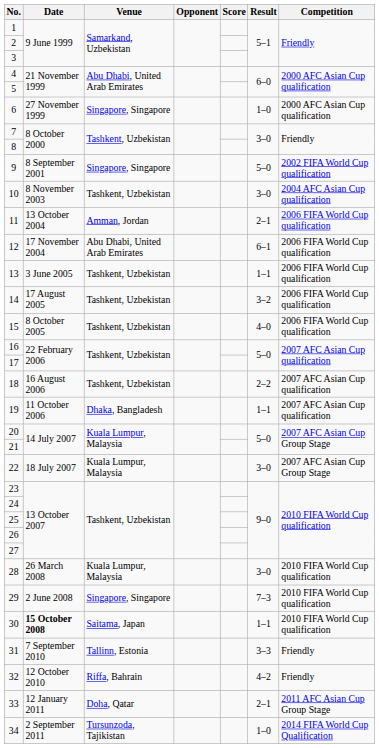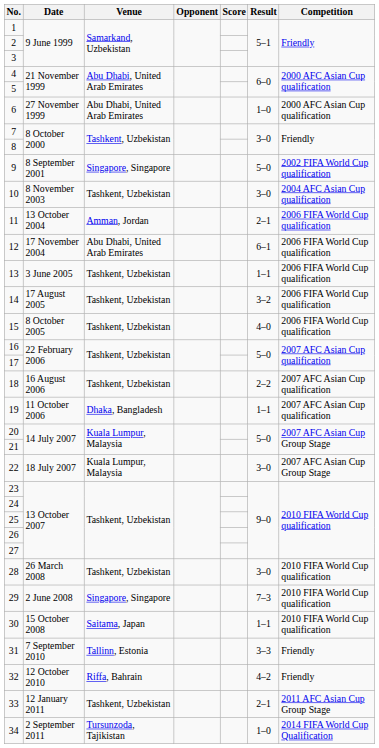 <table class="wikitable sortable">
 <tr>
 <th scope="col">No.</th>
 <th scope="col">Date</th>
 <th scope="col">Venue</th>
 <th scope="col">Opponent</th>
 <th scope="col">Score</th>
 <th scope="col">Result</th>
 <th scope="col">Competition</th>
 </tr>
 <tr>
 <td align="center">1</td>
 <td rowspan="3">9 June 1999</td>
 <td rowspan="3"><a href='#'>Samarkand</a>, Uzbekistan</td>
 <td rowspan="3"></td>
 <td></td>
 <td rowspan="3" style="text-align:center">5–1</td>
 <td rowspan="3"><a href='#'>Friendly</a></td>
 </tr>
 <tr>
 <td align="center">2</td>
 <td></td>
 </tr>
 <tr>
 <td align="center">3</td>
 <td></td>
 </tr>
 <tr>
 <td align="center">4</td>
 <td rowspan="2">21 November 1999</td>
 <td rowspan="2"><a href='#'>Abu Dhabi</a>, United Arab Emirates</td>
 <td rowspan="2"></td>
 <td></td>
 <td rowspan="2" style="text-align:center">6–0</td>
 <td rowspan="2"><a href='#'>2000 AFC Asian Cup qualification</a></td>
 </tr>
 <tr>
 <td align="center">5</td>
 <td></td>
 </tr>
 <tr>
 <td align="center">6</td>
 <td>27 November 1999</td>
-<td><a href='#'>Singapore</a>, Singapore</td>
+<td>Abu Dhabi, United Arab Emirates</td>
 <td></td>
 <td></td>
 <td align="center">1–0</td>
 <td>2000 AFC Asian Cup qualification</td>
 </tr>
 <tr>
 <td align="center">7</td>
 <td rowspan="2">8 October 2000</td>
 <td rowspan="2"><a href='#'>Tashkent</a>, Uzbekistan</td>
 <td rowspan="2"></td>
 <td></td>
 <td rowspan="2" style="text-align:center">3–0</td>
 <td rowspan="2">Friendly</td>
 </tr>
 <tr>
 <td align="center">8</td>
 <td></td>
 </tr>
 <tr>
 <td align="center">9</td>
 <td>8 September 2001</td>
 <td><a href='#'>Singapore</a>, Singapore</td>
 <td></td>
 <td></td>
 <td align="center">5–0</td>
 <td><a href='#'>2002 FIFA World Cup qualification</a></td>
 </tr>
 <tr>
 <td align="center">10</td>
 <td>8 November 2003</td>
 <td>Tashkent, Uzbekistan</td>
 <td></td>
 <td></td>
 <td align="center">3–0</td>
 <td><a href='#'>2004 AFC Asian Cup qualification</a></td>
 </tr>
 <tr>
 <td align="center">11</td>
 <td>13 October 2004</td>
 <td><a href='#'>Amman</a>, Jordan</td>
 <td></td>
 <td></td>
 <td align="center">2–1</td>
 <td><a href='#'>2006 FIFA World Cup qualification</a></td>
 </tr>
 <tr>
 <td align="center">12</td>
 <td>17 November 2004</td>
 <td>Abu Dhabi, United Arab Emirates</td>
 <td></td>
 <td></td>
 <td align="center">6–1</td>
 <td>2006 FIFA World Cup qualification</td>
 </tr>
 <tr>
 <td align="center">13</td>
 <td>3 June 2005</td>
 <td>Tashkent, Uzbekistan</td>
 <td></td>
 <td></td>
 <td align="center">1–1</td>
 <td>2006 FIFA World Cup qualification</td>
 </tr>
 <tr>
 <td align="center">14</td>
 <td>17 August 2005</td>
 <td>Tashkent, Uzbekistan</td>
 <td></td>
 <td></td>
 <td align="center">3–2</td>
 <td>2006 FIFA World Cup qualification</td>
 </tr>
 <tr>
 <td align="center">15</td>
 <td>8 October 2005</td>
 <td>Tashkent, Uzbekistan</td>
 <td></td>
 <td></td>
 <td align="center">4–0</td>
 <td>2006 FIFA World Cup qualification</td>
 </tr>
 <tr>
 <td align="center">16</td>
 <td rowspan="2">22 February 2006</td>
 <td rowspan="2">Tashkent, Uzbekistan</td>
 <td rowspan="2"></td>
 <td></td>
 <td rowspan="2" style="text-align:center">5–0</td>
 <td rowspan="2"><a href='#'>2007 AFC Asian Cup qualification</a></td>
 </tr>
 <tr>
 <td align="center">17</td>
 <td></td>
 </tr>
 <tr>
 <td align="center">18</td>
 <td>16 August 2006</td>
 <td>Tashkent, Uzbekistan</td>
 <td></td>
 <td></td>
 <td align="center">2–2</td>
 <td>2007 AFC Asian Cup qualification</td>
 </tr>
 <tr>
 <td align="center">19</td>
 <td>11 October 2006</td>
 <td><a href='#'>Dhaka</a>, Bangladesh</td>
 <td></td>
 <td></td>
 <td align="center">1–1</td>
 <td>2007 AFC Asian Cup qualification</td>
 </tr>
 <tr>
 <td align="center">20</td>
 <td rowspan="2">14 July 2007</td>
 <td rowspan="2"><a href='#'>Kuala Lumpur</a>, Malaysia</td>
 <td rowspan="2"></td>
 <td></td>
 <td rowspan="2" style="text-align:center">5–0</td>
 <td rowspan="2"><a href='#'>2007 AFC Asian Cup</a> Group Stage</td>
 </tr>
 <tr>
 <td align="center">21</td>
 <td></td>
 </tr>
 <tr>
 <td align="center">22</td>
 <td>18 July 2007</td>
 <td>Kuala Lumpur, Malaysia</td>
 <td></td>
 <td></td>
 <td align="center">3–0</td>
 <td>2007 AFC Asian Cup Group Stage</td>
 </tr>
 <tr>
 <td align="center">23</td>
 <td rowspan="5">13 October 2007</td>
 <td rowspan="5">Tashkent, Uzbekistan</td>
 <td rowspan="5"></td>
 <td></td>
 <td rowspan="5" style="text-align:center">9–0</td>
 <td rowspan="5"><a href='#'>2010 FIFA World Cup qualification</a></td>
 </tr>
 <tr>
 <td align="center">24</td>
 <td></td>
 </tr>
 <tr>
 <td align="center">25</td>
 <td></td>
 </tr>
 <tr>
 <td align="center">26</td>
 <td></td>
 </tr>
 <tr>
 <td align="center">27</td>
 <td></td>
 </tr>
 <tr>
 <td align="center">28</td>
 <td>26 March 2008</td>
-<td>Kuala Lumpur, Malaysia</td>
+<td>Tashkent, Uzbekistan</td>
 <td></td>
 <td></td>
 <td align="center">3–0</td>
 <td>2010 FIFA World Cup qualification</td>
 </tr>
 <tr>
 <td align="center">29</td>
 <td>2 June 2008</td>
 <td><a href='#'>Singapore</a>, Singapore</td>
 <td></td>
 <td></td>
 <td align="center">7–3</td>
 <td>2010 FIFA World Cup qualification</td>
 </tr>
 <tr>
 <td align="center">30</td>
-<td><strong>15 October 2008</strong></td>
+<td>15 October 2008</td>
 <td><a href='#'>Saitama</a>, Japan</td>
 <td></td>
 <td></td>
 <td align="center">1–1</td>
 <td>2010 FIFA World Cup qualification</td>
 </tr>
 <tr>
 <td align="center">31</td>
 <td>7 September 2010</td>
 <td><a href='#'>Tallinn</a>, Estonia</td>
 <td></td>
 <td></td>
 <td align="center">3–3</td>
 <td>Friendly</td>
 </tr>
 <tr>
 <td align="center">32</td>
 <td>12 October 2010</td>
 <td><a href='#'>Riffa</a>, Bahrain</td>
 <td></td>
 <td></td>
 <td align="center">4–2</td>
 <td>Friendly</td>
 </tr>
 <tr>
 <td align="center">33</td>
 <td>12 January 2011</td>
-<td><a href='#'>Doha</a>, Qatar</td>
+<td>Tashkent, Uzbekistan</td>
 <td></td>
 <td></td>
 <td align="center">2–1</td>
 <td><a href='#'>2011 AFC Asian Cup</a> Group Stage</td>
 </tr>
 <tr>
 <td align="center">34</td>
 <td>2 September 2011</td>
 <td><a href='#'>Tursunzoda</a>, Tajikistan</td>
 <td></td>
 <td></td>
 <td align="center">1–0</td>
 <td><a href='#'>2014 FIFA World Cup Qualification</a></td>
 </tr>
 </table>
